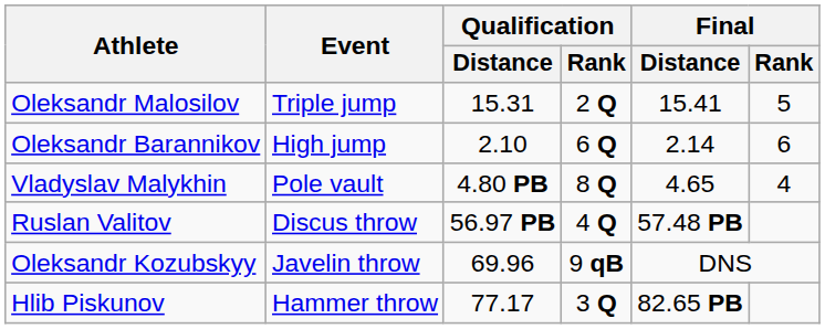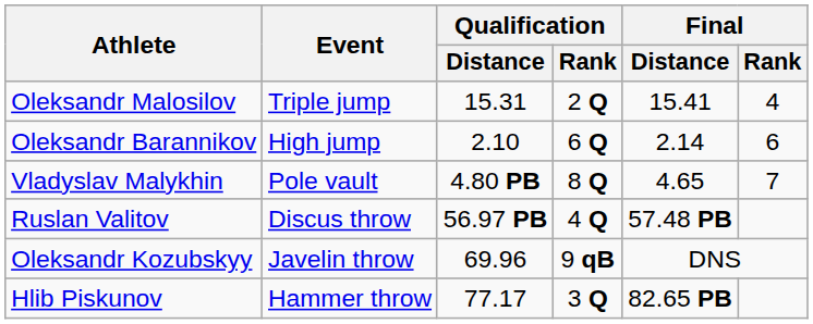 <table class="wikitable" style="font-size:90%">
 <tr>
 <th rowspan=2>Athlete</th>
 <th rowspan=2>Event</th>
 <th colspan=2>Qualification</th>
 <th colspan=2>Final</th>
 </tr>
 <tr style="font-size:95%">
 <th>Distance</th>
 <th>Rank</th>
 <th>Distance</th>
 <th>Rank</th>
 </tr>
 <tr align=center>
 <td align=left><a href='#'>Oleksandr Malosilov</a></td>
 <td align=left><a href='#'>Triple jump</a></td>
 <td>15.31</td>
 <td>2 <strong>Q</strong></td>
 <td>15.41</td>
-<td>5</td>
+<td>4</td>
 </tr>
 <tr align=center>
 <td align=left><a href='#'>Oleksandr Barannikov</a></td>
 <td align=left><a href='#'>High jump</a></td>
 <td>2.10</td>
 <td>6 <strong>Q</strong></td>
 <td>2.14</td>
 <td>6</td>
 </tr>
 <tr align=center>
 <td align=left><a href='#'>Vladyslav Malykhin</a></td>
 <td align=left><a href='#'>Pole vault</a></td>
 <td>4.80 <strong>PB</strong></td>
 <td>8 <strong>Q</strong></td>
 <td>4.65</td>
-<td>4</td>
+<td>7</td>
 </tr>
 <tr align=center>
 <td align=left><a href='#'>Ruslan Valitov</a></td>
 <td align=left><a href='#'>Discus throw</a></td>
 <td>56.97	<strong>PB</strong></td>
 <td>4 <strong>Q</strong></td>
 <td>57.48 <strong>PB</strong></td>
 <td></td>
 </tr>
 <tr align=center>
 <td align=left><a href='#'>Oleksandr Kozubskyy</a></td>
 <td align=left><a href='#'>Javelin throw</a></td>
 <td>69.96</td>
 <td>9 <strong>qB</strong></td>
 <td colspan=2>DNS</td>
 </tr>
 <tr align=center>
 <td align=left><a href='#'>Hlib Piskunov</a></td>
 <td align=left><a href='#'>Hammer throw</a></td>
 <td>77.17</td>
 <td>3 <strong>Q</strong></td>
 <td>82.65 <strong>PB</strong></td>
 <td></td>
 </tr>
 </table>
